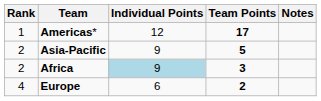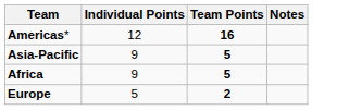 <table class="wikitable sortable" style="text-align:center">
 <tr>
-<th>Rank</th>
 <th>Team</th>
 <th>Individual Points</th>
 <th>Team Points</th>
 <th>Notes</th>
 </tr>
 <tr>
-<td>1</td>
 <td align="left"><strong>Americas</strong>*</td>
 <td>12</td>
-<td><strong>17</strong></td>
+<td><strong>16</strong></td>
 <td></td>
 </tr>
 <tr>
-<td>2</td>
 <td align="left"><strong>Asia-Pacific</strong></td>
 <td>9</td>
 <td><strong>5</strong></td>
 <td></td>
 </tr>
 <tr>
-<td>2</td>
 <td align="left"><strong>Africa</strong></td>
-<td style="background: lightblue;">9</td>
-<td><strong>3</strong></td>
+<td>9</td>
+<td><strong>5</strong></td>
 <td></td>
 </tr>
 <tr>
-<td>4</td>
 <td align="left"><strong>Europe</strong></td>
-<td>6</td>
+<td>5</td>
 <td><strong>2</strong></td>
 <td></td>
 </tr>
 </table>
